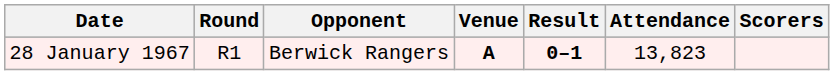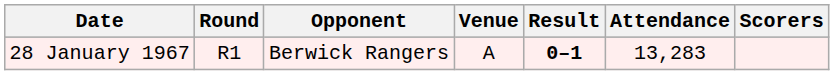 <table class="wikitable sortable" style="font-size:100%; text-align:center">
 <tr>
 <th>Date</th>
 <th>Round</th>
 <th>Opponent</th>
 <th>Venue</th>
 <th>Result</th>
 <th>Attendance</th>
 <th>Scorers</th>
 </tr>
 <tr bgcolor = "#FFEEEE">
 <td>28 January 1967</td>
 <td>R1</td>
 <td>Berwick Rangers</td>
-<td><strong>A</strong></td>
+<td>A</td>
 <td><strong>0–1</strong></td>
-<td>13,823</td>
+<td>13,283</td>
 <td></td>
 </tr>
 </table>
